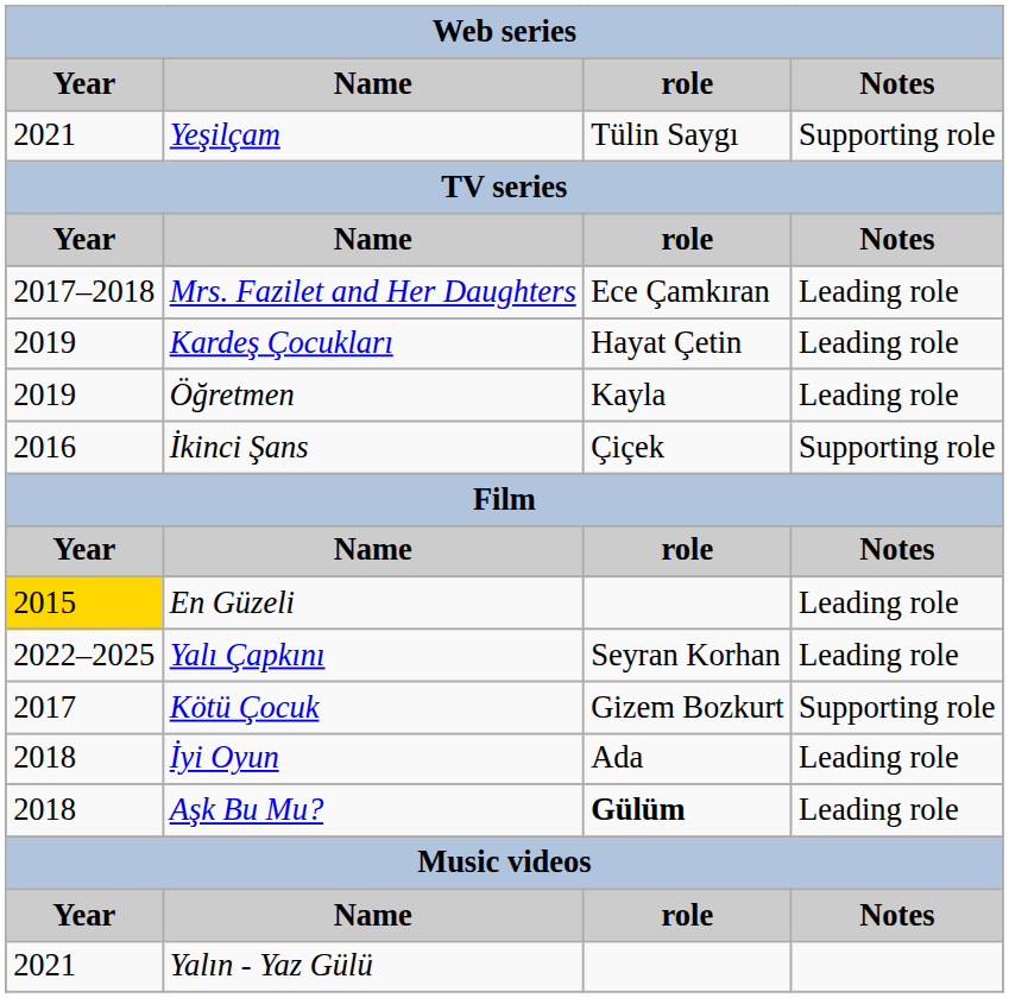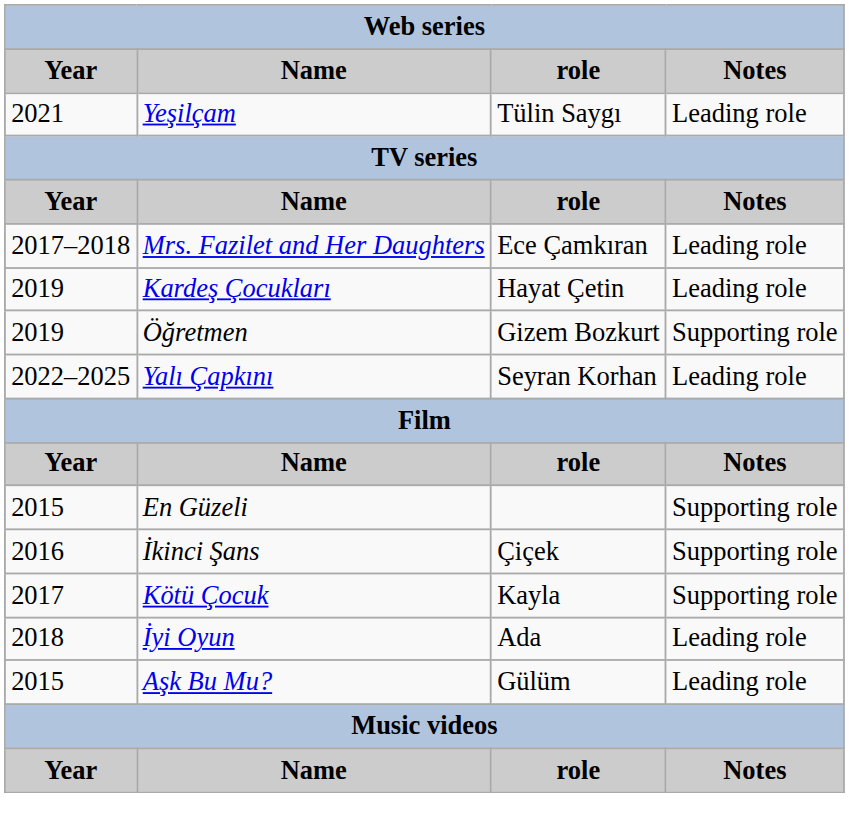 <table class="wikitable" style="font-size:90%">
 <tr>
 <th colspan="4" style="background:LightSteelBlue">Web series</th>
 </tr>
 <tr>
 <th style="background:#CCCCCC">Year</th>
 <th style="background:#CCCCCC">Name</th>
 <th style="background:#CCCCCC">role</th>
 <th style="background:#CCCCCC">Notes</th>
 </tr>
 <tr>
 <td>2021</td>
 <td><em><a href='#'>Yeşilçam</a></em></td>
 <td>Tülin Saygı</td>
-<td>Supporting role</td>
+<td>Leading role</td>
 </tr>
 <tr>
 <th colspan="4" style="background:LightSteelBlue">TV series</th>
 </tr>
 <tr>
 <th style="background:#CCCCCC">Year</th>
 <th style="background:#CCCCCC">Name</th>
 <th style="background:#CCCCCC">role</th>
 <th style="background:#CCCCCC">Notes</th>
 </tr>
 <tr>
 <td>2017–2018</td>
 <td><em><a href='#'>Mrs. Fazilet and Her Daughters</a></em></td>
 <td>Ece Çamkıran</td>
 <td>Leading role</td>
 </tr>
 <tr>
 <td>2019</td>
 <td><em><a href='#'>Kardeş Çocukları</a></em></td>
 <td>Hayat Çetin</td>
 <td>Leading role</td>
 </tr>
 <tr>
 <td>2019</td>
 <td><em>Öğretmen</em></td>
-<td>Kayla</td>
-<td>Leading role</td>
+<td>Gizem Bozkurt</td>
+<td>Supporting role</td>
 </tr>
 <tr>
-<td>2016</td>
-<td><em>İkinci Şans</em></td>
-<td>Çiçek</td>
-<td>Supporting role</td>
+<td>2022–2025</td>
+<td><em><a href='#'>Yalı Çapkını</a></em></td>
+<td>Seyran Korhan</td>
+<td>Leading role</td>
 </tr>
 <tr>
 <th colspan="4" style="background:LightSteelBlue">Film</th>
 </tr>
 <tr>
 <th style="background:#CCCCCC">Year</th>
 <th style="background:#CCCCCC">Name</th>
 <th style="background:#CCCCCC">role</th>
 <th style="background:#CCCCCC">Notes</th>
 </tr>
 <tr>
-<td style="background: gold;">2015</td>
+<td>2015</td>
 <td><em>En Güzeli</em></td>
 <td></td>
-<td>Leading role</td>
+<td>Supporting role</td>
 </tr>
 <tr>
-<td>2022–2025</td>
-<td><em><a href='#'>Yalı Çapkını</a></em></td>
-<td>Seyran Korhan</td>
-<td>Leading role</td>
+<td>2016</td>
+<td><em>İkinci Şans</em></td>
+<td>Çiçek</td>
+<td>Supporting role</td>
 </tr>
 <tr>
 <td>2017</td>
 <td><em><a href='#'>Kötü Çocuk</a></em></td>
-<td>Gizem Bozkurt</td>
+<td>Kayla</td>
 <td>Supporting role</td>
 </tr>
 <tr>
 <td>2018</td>
 <td><em><a href='#'>İyi Oyun</a></em></td>
 <td>Ada</td>
 <td>Leading role</td>
 </tr>
 <tr>
-<td>2018</td>
+<td>2015</td>
 <td><em><a href='#'>Aşk Bu Mu?</a></em></td>
-<td><strong>Gülüm</strong></td>
+<td>Gülüm</td>
 <td>Leading role</td>
 </tr>
 <tr>
 <th colspan="4" style="background:LightSteelBlue">Music videos</th>
 </tr>
 <tr>
 <th style="background:#CCCCCC">Year</th>
 <th style="background:#CCCCCC">Name</th>
 <th style="background:#CCCCCC">role</th>
 <th style="background:#CCCCCC">Notes</th>
 </tr>
-<tr>
-<td>2021</td>
-<td><em>Yalın - Yaz Gülü</em></td>
-<td></td>
-<td></td>
-</tr>
 </table>
